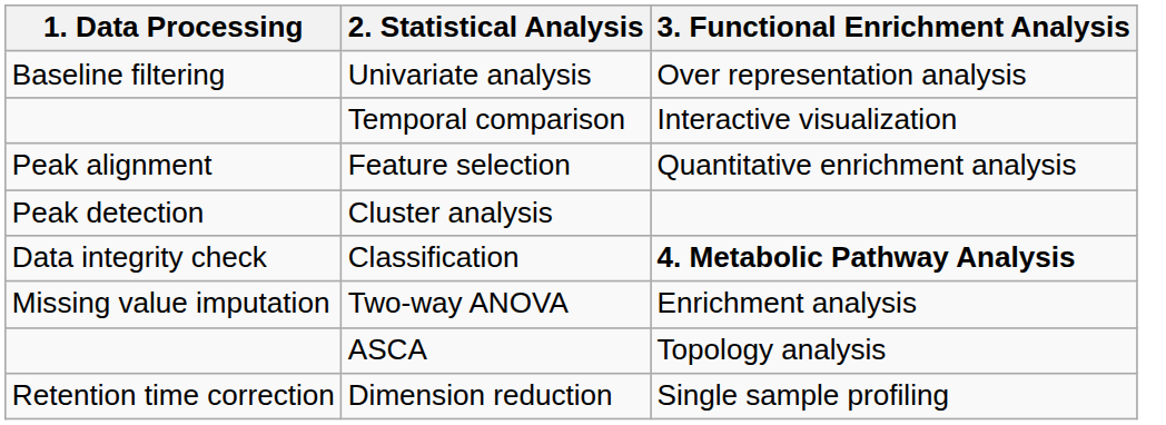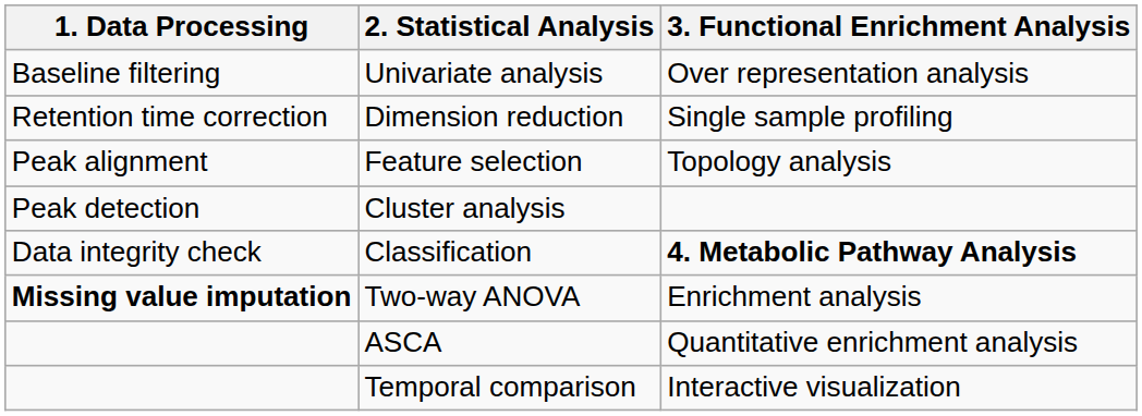 <table class="wikitable">
 <tr>
 <th>1. Data Processing</th>
 <th>2. Statistical Analysis</th>
 <th>3. Functional Enrichment Analysis</th>
 </tr>
 <tr>
 <td>Baseline filtering</td>
 <td>Univariate analysis</td>
 <td>Over representation analysis</td>
 </tr>
 <tr>
-<td></td>
-<td>Temporal comparison</td>
-<td>Interactive visualization</td>
+<td>Retention time correction</td>
+<td>Dimension reduction</td>
+<td>Single sample profiling</td>
 </tr>
 <tr>
 <td>Peak alignment</td>
 <td>Feature selection</td>
-<td>Quantitative enrichment analysis</td>
+<td>Topology analysis</td>
 </tr>
 <tr>
 <td>Peak detection</td>
 <td>Cluster analysis</td>
 <td></td>
 </tr>
 <tr>
 <td>Data integrity check</td>
 <td>Classification</td>
 <td><strong>4. Metabolic Pathway Analysis</strong></td>
 </tr>
 <tr>
-<td>Missing value imputation</td>
+<td><strong>Missing value imputation</strong></td>
 <td>Two-way ANOVA</td>
 <td>Enrichment analysis</td>
 </tr>
 <tr>
 <td></td>
 <td>ASCA</td>
-<td>Topology analysis</td>
+<td>Quantitative enrichment analysis</td>
 </tr>
 <tr>
-<td>Retention time correction</td>
-<td>Dimension reduction</td>
-<td>Single sample profiling</td>
+<td></td>
+<td>Temporal comparison</td>
+<td>Interactive visualization</td>
 </tr>
 </table>
